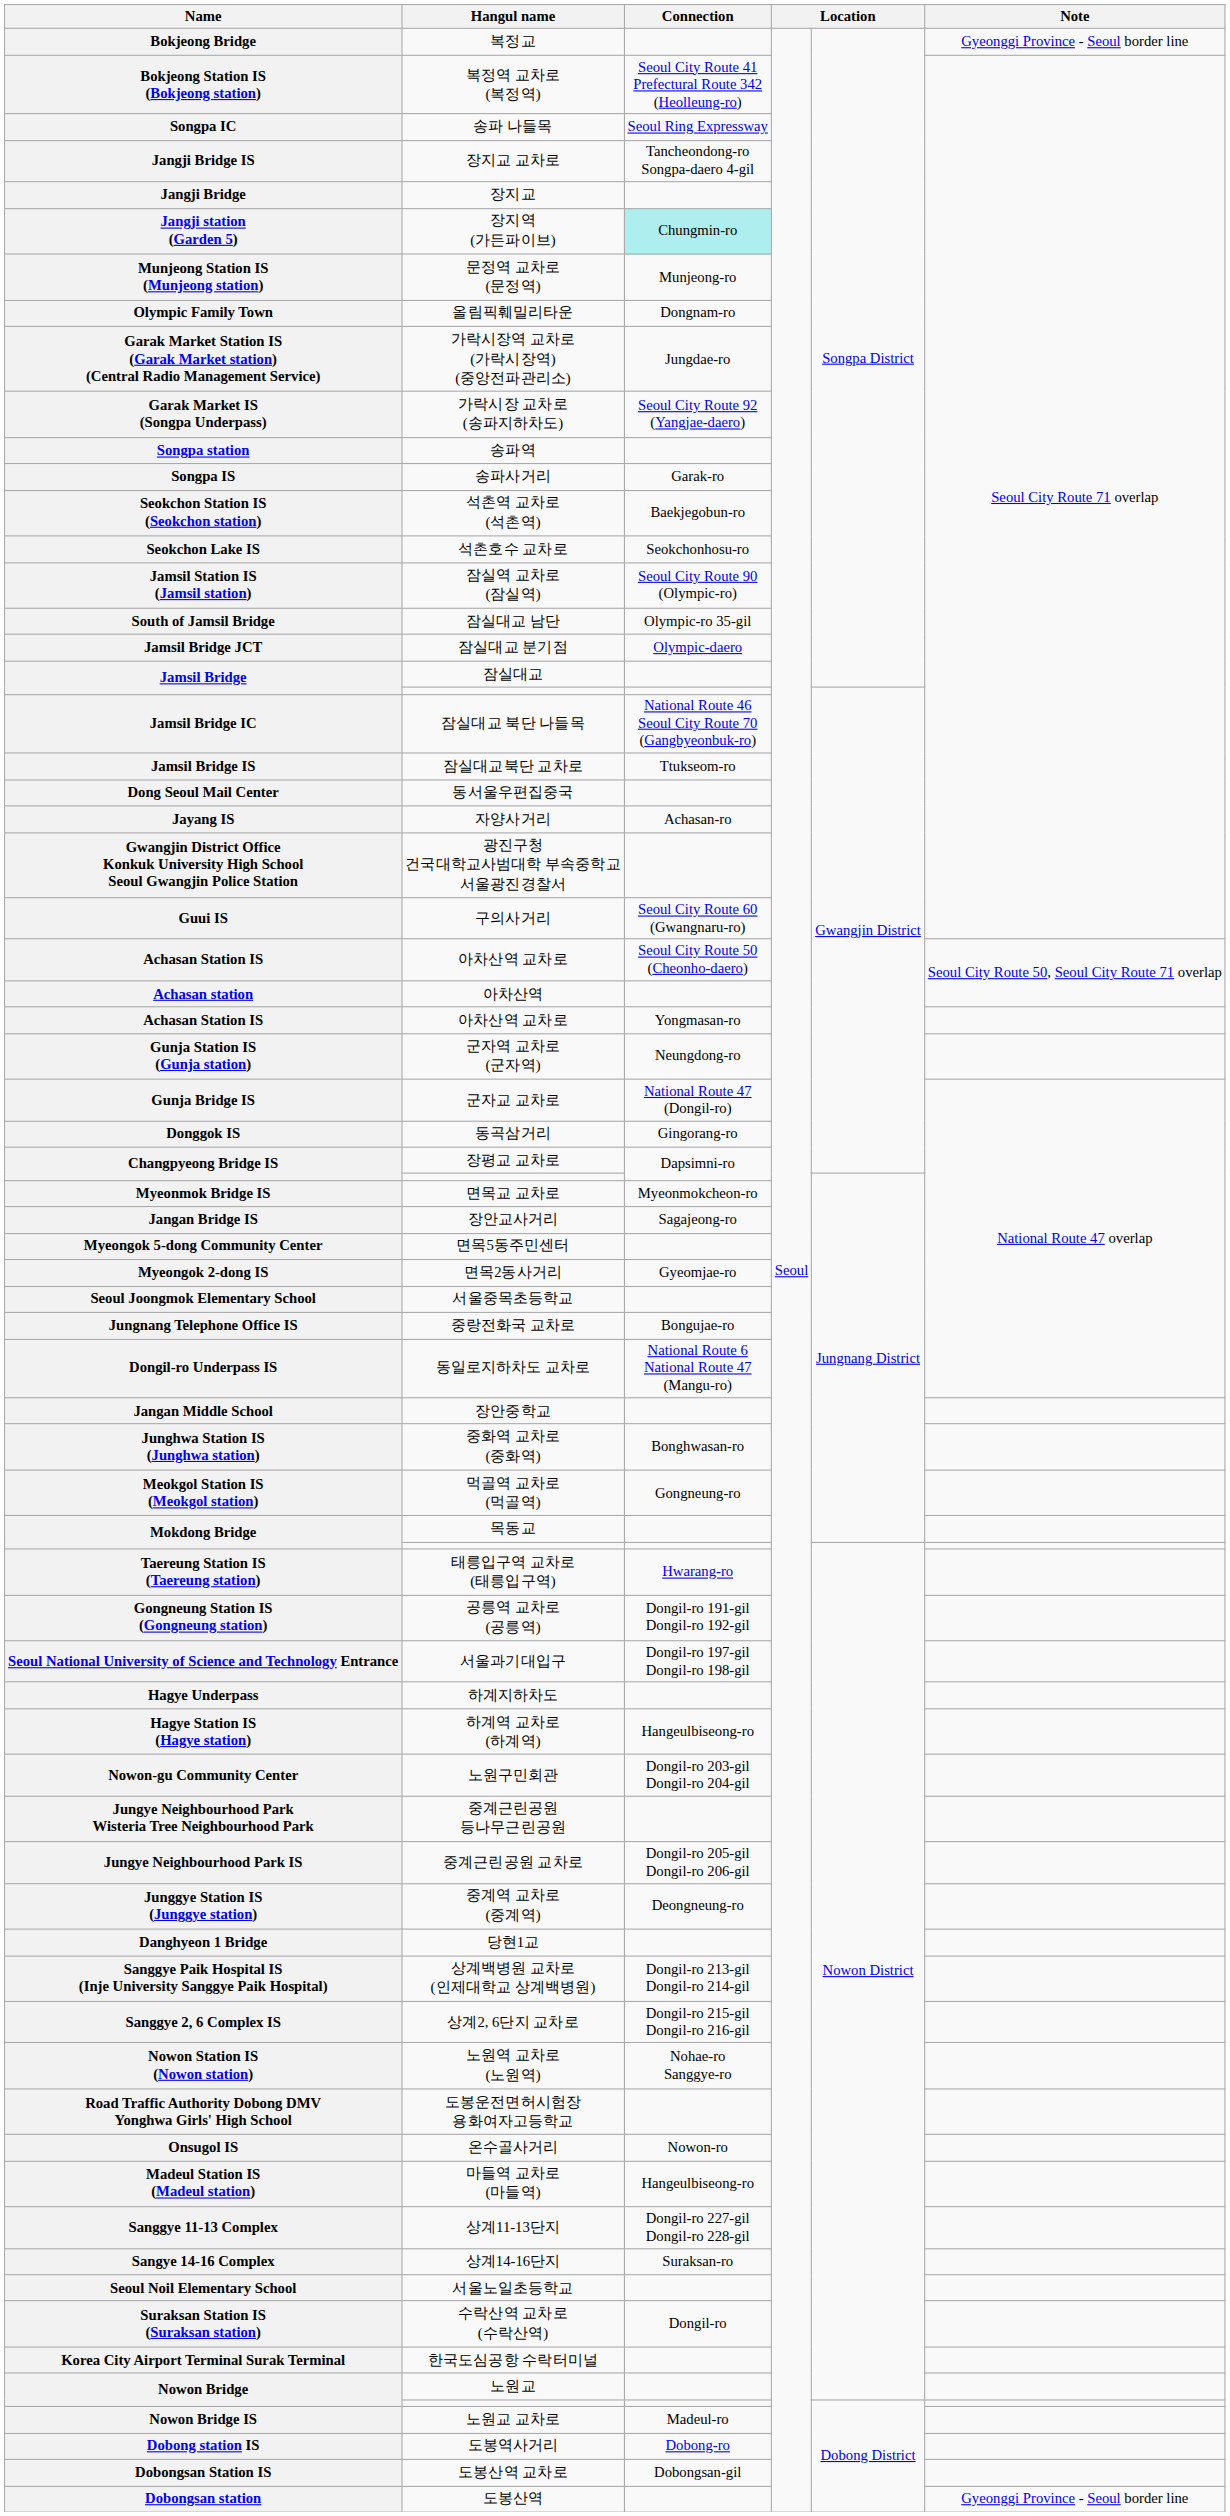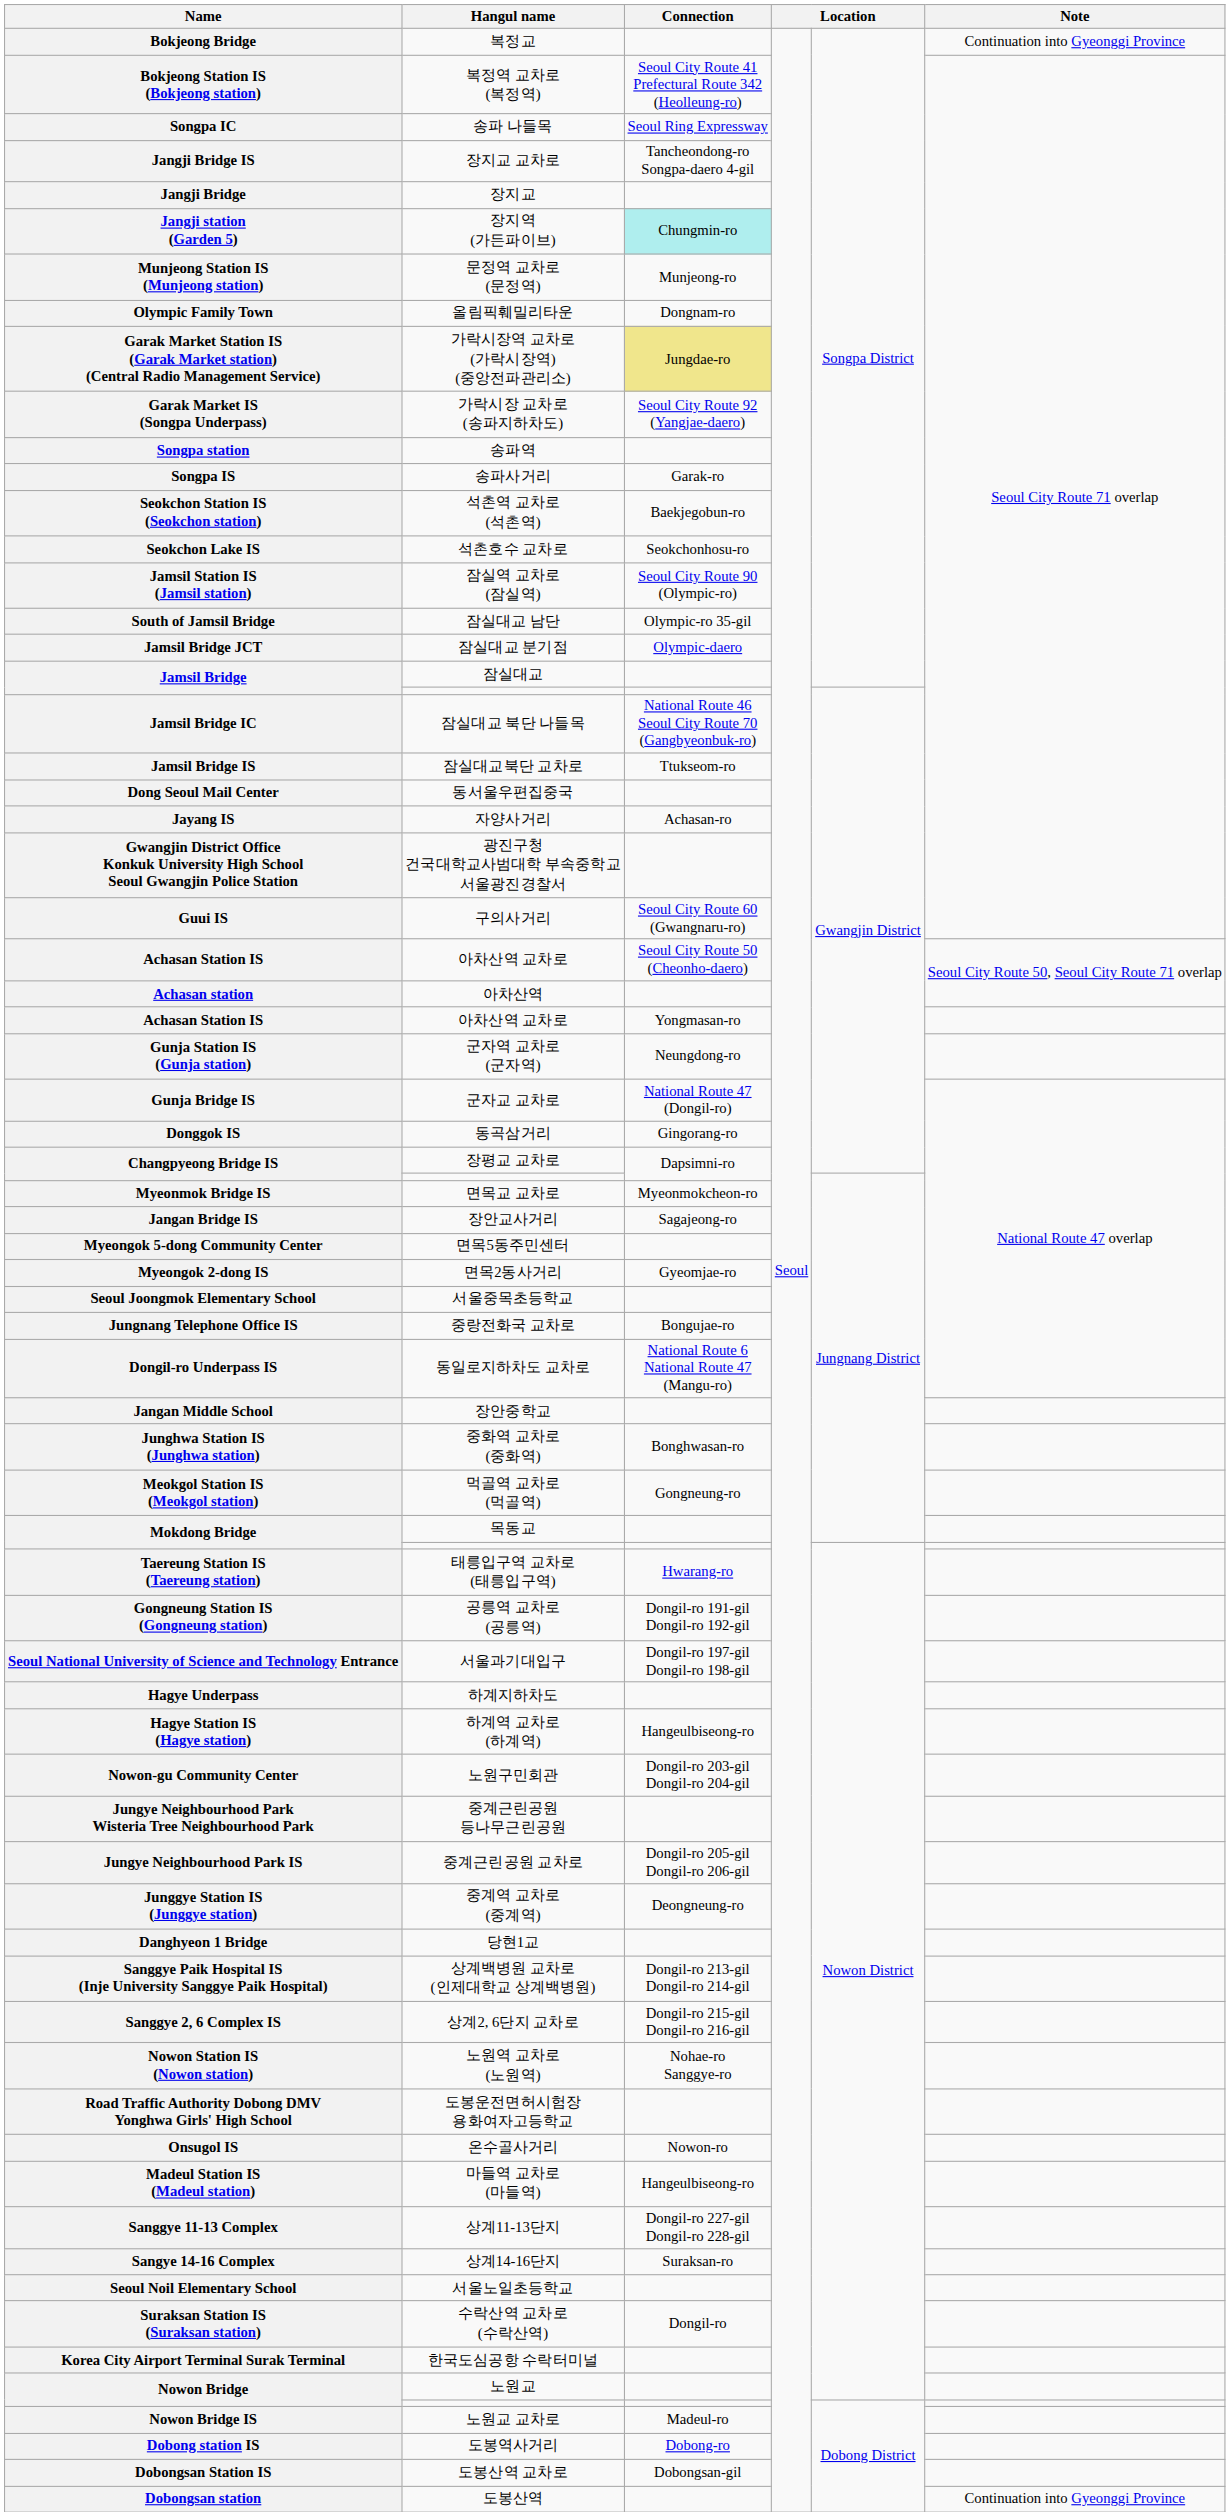 <table class="wikitable" style="font-size: 85%; text-align: center;">
 <tr>
 <th>Name</th>
 <th>Hangul name</th>
 <th>Connection</th>
 <th colspan="2">Location</th>
 <th>Note</th>
 </tr>
 <tr>
 <th>Bokjeong Bridge</th>
 <td>복정교</td>
 <td></td>
 <td rowspan=72><a href='#'>Seoul</a></td>
 <td rowspan=18><a href='#'>Songpa District</a></td>
-<td><a href='#'>Gyeonggi Province</a> - <a href='#'>Seoul</a> border line</td>
+<td>Continuation into <a href='#'>Gyeonggi Province</a></td>
 </tr>
 <tr>
 <th>Bokjeong Station IS<br>(<a href='#'>Bokjeong station</a>)</th>
 <td>복정역 교차로<br>(복정역)</td>
 <td><a href='#'>Seoul City Route 41</a><br><a href='#'>Prefectural Route 342</a><br>(<a href='#'>Heolleung-ro</a>)</td>
 <td rowspan=24><a href='#'>Seoul City Route 71</a> overlap</td>
 </tr>
 <tr>
 <th>Songpa IC</th>
 <td>송파 나들목</td>
 <td><a href='#'>Seoul Ring Expressway</a></td>
 </tr>
 <tr>
 <th>Jangji Bridge IS</th>
 <td>장지교 교차로</td>
 <td>Tancheondong-ro<br>Songpa-daero 4-gil</td>
 </tr>
 <tr>
 <th>Jangji Bridge</th>
 <td>장지교</td>
 <td></td>
 </tr>
 <tr>
 <th><a href='#'>Jangji station</a><br>(<a href='#'>Garden 5</a>)</th>
 <td>장지역<br>(가든파이브)</td>
 <td style="background: paleturquoise;">Chungmin-ro</td>
 </tr>
 <tr>
 <th>Munjeong Station IS<br>(<a href='#'>Munjeong station</a>)</th>
 <td>문정역 교차로<br>(문정역)</td>
 <td>Munjeong-ro</td>
 </tr>
 <tr>
 <th>Olympic Family Town</th>
 <td>올림픽훼밀리타운</td>
 <td>Dongnam-ro</td>
 </tr>
 <tr>
 <th>Garak Market Station IS<br>(<a href='#'>Garak Market station</a>)<br>(Central Radio Management Service)</th>
 <td>가락시장역 교차로<br>(가락시장역)<br>(중앙전파관리소)</td>
-<td>Jungdae-ro</td>
+<td style="background: khaki;">Jungdae-ro</td>
 </tr>
 <tr>
 <th>Garak Market IS<br>(Songpa Underpass)</th>
 <td>가락시장 교차로<br>(송파지하차도)</td>
 <td><a href='#'>Seoul City Route 92</a><br>(<a href='#'>Yangjae-daero</a>)</td>
 </tr>
 <tr>
 <th><a href='#'>Songpa station</a></th>
 <td>송파역</td>
 <td></td>
 </tr>
 <tr>
 <th>Songpa IS</th>
 <td>송파사거리</td>
 <td>Garak-ro</td>
 </tr>
 <tr>
 <th>Seokchon Station IS<br>(<a href='#'>Seokchon station</a>)</th>
 <td>석촌역 교차로<br>(석촌역)</td>
 <td>Baekjegobun-ro</td>
 </tr>
 <tr>
 <th>Seokchon Lake IS</th>
 <td>석촌호수 교차로</td>
 <td>Seokchonhosu-ro</td>
 </tr>
 <tr>
 <th>Jamsil Station IS<br>(<a href='#'>Jamsil station</a>)</th>
 <td>잠실역 교차로<br>(잠실역)</td>
 <td><a href='#'>Seoul City Route 90</a><br>(Olympic-ro)</td>
 </tr>
 <tr>
 <th>South of Jamsil Bridge</th>
 <td>잠실대교 남단</td>
 <td>Olympic-ro 35-gil</td>
 </tr>
 <tr>
 <th>Jamsil Bridge JCT</th>
 <td>잠실대교 분기점</td>
 <td><a href='#'>Olympic-daero</a></td>
 </tr>
 <tr>
 <th rowspan=2><a href='#'>Jamsil Bridge</a></th>
 <td>잠실대교</td>
 <td></td>
 </tr>
 <tr>
 <td></td>
 <td></td>
 <td rowspan=14><a href='#'>Gwangjin District</a></td>
 </tr>
 <tr>
 <th>Jamsil Bridge IC</th>
 <td>잠실대교 북단 나들목</td>
 <td><a href='#'>National Route 46</a><br><a href='#'>Seoul City Route 70</a><br>(<a href='#'>Gangbyeonbuk-ro</a>)</td>
 </tr>
 <tr>
 <th>Jamsil Bridge IS</th>
 <td>잠실대교북단 교차로</td>
 <td>Ttukseom-ro</td>
 </tr>
 <tr>
 <th>Dong Seoul Mail Center</th>
 <td>동서울우편집중국</td>
 <td></td>
 </tr>
 <tr>
 <th>Jayang IS</th>
 <td>자양사거리</td>
 <td>Achasan-ro</td>
 </tr>
 <tr>
 <th>Gwangjin District Office<br>Konkuk University High School<br>Seoul Gwangjin Police Station</th>
 <td>광진구청<br>건국대학교사범대학 부속중학교<br>서울광진경찰서</td>
 <td></td>
 </tr>
 <tr>
 <th>Guui IS</th>
 <td>구의사거리</td>
 <td><a href='#'>Seoul City Route 60</a><br>(Gwangnaru-ro)</td>
 </tr>
 <tr>
 <th>Achasan Station IS</th>
 <td>아차산역 교차로</td>
 <td><a href='#'>Seoul City Route 50</a><br>(<a href='#'>Cheonho-daero</a>)</td>
 <td rowspan=2><a href='#'>Seoul City Route 50</a>, <a href='#'>Seoul City Route 71</a> overlap</td>
 </tr>
 <tr>
 <th><a href='#'>Achasan station</a></th>
 <td>아차산역</td>
 <td></td>
 </tr>
 <tr>
 <th>Achasan Station IS</th>
 <td>아차산역 교차로</td>
 <td>Yongmasan-ro</td>
 <td></td>
 </tr>
 <tr>
 <th>Gunja Station IS<br>(<a href='#'>Gunja station</a>)</th>
 <td>군자역 교차로<br>(군자역)</td>
 <td>Neungdong-ro</td>
 <td></td>
 </tr>
 <tr>
 <th>Gunja Bridge IS</th>
 <td>군자교 교차로</td>
 <td><a href='#'>National Route 47</a><br>(Dongil-ro)</td>
 <td rowspan=11><a href='#'>National Route 47</a> overlap</td>
 </tr>
 <tr>
 <th>Donggok IS</th>
 <td>동곡삼거리</td>
 <td>Gingorang-ro</td>
 </tr>
 <tr>
 <th rowspan=2>Changpyeong Bridge IS</th>
 <td>장평교 교차로</td>
 <td rowspan=2>Dapsimni-ro</td>
 </tr>
 <tr>
 <td></td>
 <td rowspan=12><a href='#'>Jungnang District</a></td>
 </tr>
 <tr>
 <th>Myeonmok Bridge IS</th>
 <td>면목교 교차로</td>
 <td>Myeonmokcheon-ro</td>
 </tr>
 <tr>
 <th>Jangan Bridge IS</th>
 <td>장안교사거리</td>
 <td>Sagajeong-ro</td>
 </tr>
 <tr>
 <th>Myeongok 5-dong Community Center</th>
 <td>면목5동주민센터</td>
 <td></td>
 </tr>
 <tr>
 <th>Myeongok 2-dong IS</th>
 <td>면목2동사거리</td>
 <td>Gyeomjae-ro</td>
 </tr>
 <tr>
 <th>Seoul Joongmok Elementary School</th>
 <td>서울중목초등학교</td>
 <td></td>
 </tr>
 <tr>
 <th>Jungnang Telephone Office IS</th>
 <td>중랑전화국 교차로</td>
 <td>Bongujae-ro</td>
 </tr>
 <tr>
 <th>Dongil-ro Underpass IS</th>
 <td>동일로지하차도 교차로</td>
 <td><a href='#'>National Route 6</a><br><a href='#'>National Route 47</a><br>(Mangu-ro)</td>
 </tr>
 <tr>
 <th>Jangan Middle School</th>
 <td>장안중학교</td>
 <td></td>
 <td></td>
 </tr>
 <tr>
 <th>Junghwa Station IS<br>(<a href='#'>Junghwa station</a>)</th>
 <td>중화역 교차로<br>(중화역)</td>
 <td>Bonghwasan-ro</td>
 <td></td>
 </tr>
 <tr>
 <th>Meokgol Station IS<br>(<a href='#'>Meokgol station</a>)</th>
 <td>먹골역 교차로<br>(먹골역)</td>
 <td>Gongneung-ro</td>
 <td></td>
 </tr>
 <tr>
 <th rowspan=2>Mokdong Bridge</th>
 <td>목동교</td>
 <td></td>
 <td></td>
 </tr>
 <tr>
 <td></td>
 <td></td>
 <td rowspan=23><a href='#'>Nowon District</a></td>
 <td></td>
 </tr>
 <tr>
 <th>Taereung Station IS<br>(<a href='#'>Taereung station</a>)</th>
 <td>태릉입구역 교차로<br>(태릉입구역)</td>
 <td><a href='#'>Hwarang-ro</a></td>
 <td></td>
 </tr>
 <tr>
 <th>Gongneung Station IS<br>(<a href='#'>Gongneung station</a>)</th>
 <td>공릉역 교차로<br>(공릉역)</td>
 <td>Dongil-ro 191-gil<br>Dongil-ro 192-gil</td>
 <td></td>
 </tr>
 <tr>
 <th><a href='#'>Seoul National University of Science and Technology</a> Entrance</th>
 <td>서울과기대입구</td>
 <td>Dongil-ro 197-gil<br>Dongil-ro 198-gil</td>
 <td></td>
 </tr>
 <tr>
 <th>Hagye Underpass</th>
 <td>하계지하차도</td>
 <td></td>
 <td></td>
 </tr>
 <tr>
 <th>Hagye Station IS<br>(<a href='#'>Hagye station</a>)</th>
 <td>하계역 교차로<br>(하계역)</td>
 <td>Hangeulbiseong-ro</td>
 <td></td>
 </tr>
 <tr>
 <th>Nowon-gu Community Center</th>
 <td>노원구민회관</td>
 <td>Dongil-ro 203-gil<br>Dongil-ro 204-gil</td>
 <td></td>
 </tr>
 <tr>
 <th>Jungye Neighbourhood Park<br>Wisteria Tree Neighbourhood Park</th>
 <td>중계근린공원<br>등나무근린공원</td>
 <td></td>
 <td></td>
 </tr>
 <tr>
 <th>Jungye Neighbourhood Park IS</th>
 <td>중계근린공원 교차로</td>
 <td>Dongil-ro 205-gil<br>Dongil-ro 206-gil</td>
 <td></td>
 </tr>
 <tr>
 <th>Junggye Station IS<br>(<a href='#'>Junggye station</a>)</th>
 <td>중계역 교차로<br>(중계역)</td>
 <td>Deongneung-ro</td>
 <td></td>
 </tr>
 <tr>
 <th>Danghyeon 1 Bridge</th>
 <td>당현1교</td>
 <td></td>
 <td></td>
 </tr>
 <tr>
 <th>Sanggye Paik Hospital IS<br>(Inje University Sanggye Paik Hospital)</th>
 <td>상계백병원 교차로<br>(인제대학교 상계백병원)</td>
 <td>Dongil-ro 213-gil<br>Dongil-ro 214-gil</td>
 <td></td>
 </tr>
 <tr>
 <th>Sanggye 2, 6 Complex IS</th>
 <td>상계2, 6단지 교차로</td>
 <td>Dongil-ro 215-gil<br>Dongil-ro 216-gil</td>
 <td></td>
 </tr>
 <tr>
 <th>Nowon Station IS<br>(<a href='#'>Nowon station</a>)</th>
 <td>노원역 교차로<br>(노원역)</td>
 <td>Nohae-ro<br>Sanggye-ro</td>
 <td></td>
 </tr>
 <tr>
 <th>Road Traffic Authority Dobong DMV<br>Yonghwa Girls' High School</th>
 <td>도봉운전면허시험장<br>용화여자고등학교</td>
 <td></td>
 <td></td>
 </tr>
 <tr>
 <th>Onsugol IS</th>
 <td>온수골사거리</td>
 <td>Nowon-ro</td>
 <td></td>
 </tr>
 <tr>
 <th>Madeul Station IS<br>(<a href='#'>Madeul station</a>)</th>
 <td>마들역 교차로<br>(마들역)</td>
 <td>Hangeulbiseong-ro</td>
 <td></td>
 </tr>
 <tr>
 <th>Sanggye 11-13 Complex</th>
 <td>상계11-13단지</td>
 <td>Dongil-ro 227-gil<br>Dongil-ro 228-gil</td>
 <td></td>
 </tr>
 <tr>
 <th>Sangye 14-16 Complex</th>
 <td>상계14-16단지</td>
 <td>Suraksan-ro</td>
 <td></td>
 </tr>
 <tr>
 <th>Seoul Noil Elementary School</th>
 <td>서울노일초등학교</td>
 <td></td>
 <td></td>
 </tr>
 <tr>
 <th>Suraksan Station IS<br>(<a href='#'>Suraksan station</a>)</th>
 <td>수락산역 교차로<br>(수락산역)</td>
 <td>Dongil-ro</td>
 <td></td>
 </tr>
 <tr>
 <th>Korea City Airport Terminal Surak Terminal</th>
 <td>한국도심공항 수락터미널</td>
 <td></td>
 <td></td>
 </tr>
 <tr>
 <th rowspan=2>Nowon Bridge</th>
 <td>노원교</td>
 <td></td>
 <td></td>
 </tr>
 <tr>
 <td></td>
 <td></td>
 <td rowspan=5><a href='#'>Dobong District</a></td>
 <td></td>
 </tr>
 <tr>
 <th>Nowon Bridge IS</th>
 <td>노원교 교차로</td>
 <td>Madeul-ro</td>
 <td></td>
 </tr>
 <tr>
 <th><a href='#'>Dobong station</a> IS</th>
 <td>도봉역사거리</td>
 <td><a href='#'>Dobong-ro</a></td>
 <td></td>
 </tr>
 <tr>
 <th>Dobongsan Station IS</th>
 <td>도봉산역 교차로</td>
 <td>Dobongsan-gil</td>
 <td></td>
 </tr>
 <tr>
 <th><a href='#'>Dobongsan station</a></th>
 <td>도봉산역</td>
 <td></td>
-<td><a href='#'>Gyeonggi Province</a> - <a href='#'>Seoul</a> border line</td>
+<td>Continuation into <a href='#'>Gyeonggi Province</a></td>
 </tr>
 <tr>
 </tr>
 </table>
